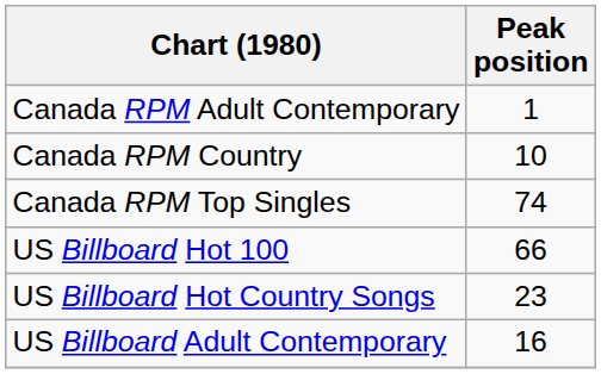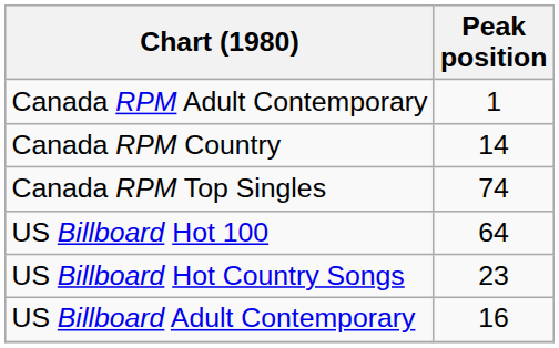 <table class="wikitable sortable">
 <tr>
 <th>Chart (1980)</th>
 <th>Peak<br>position</th>
 </tr>
 <tr>
 <td>Canada <em><a href='#'>RPM</a></em> Adult Contemporary</td>
 <td style="text-align:center;">1</td>
 </tr>
 <tr>
 <td>Canada <em>RPM</em> Country</td>
-<td style="text-align:center;">10</td>
+<td style="text-align:center;">14</td>
 </tr>
 <tr>
 <td>Canada <em>RPM</em> Top Singles</td>
 <td style="text-align:center;">74</td>
 </tr>
 <tr>
 <td>US <em><a href='#'>Billboard</a></em> <a href='#'>Hot 100</a></td>
-<td style="text-align:center;">66</td>
+<td style="text-align:center;">64</td>
 </tr>
 <tr>
 <td>US <em><a href='#'>Billboard</a></em> <a href='#'>Hot Country Songs</a></td>
 <td style="text-align:center;">23</td>
 </tr>
 <tr>
 <td>US <em><a href='#'>Billboard</a></em> <a href='#'>Adult Contemporary</a></td>
 <td style="text-align:center;">16</td>
 </tr>
 <tr>
 </tr>
 </table>
